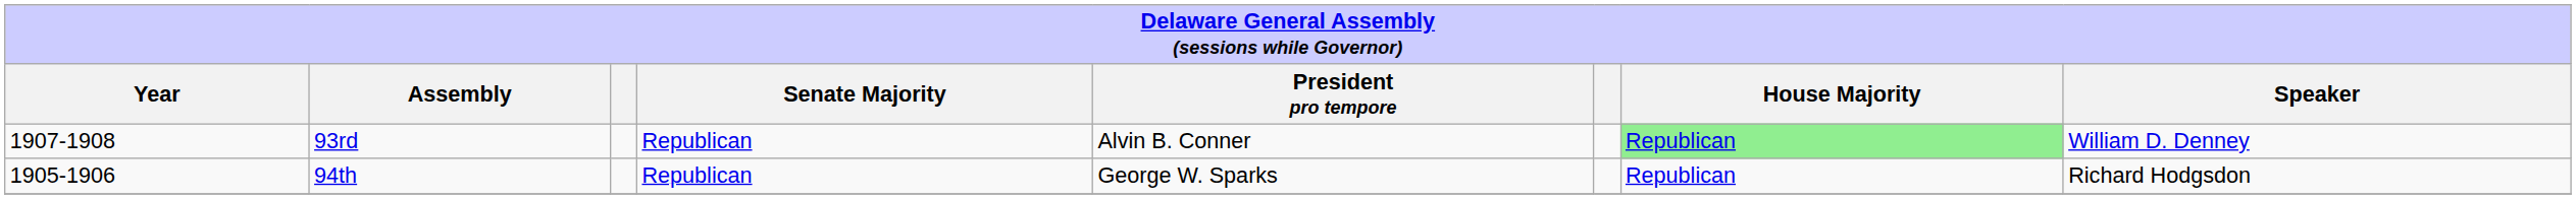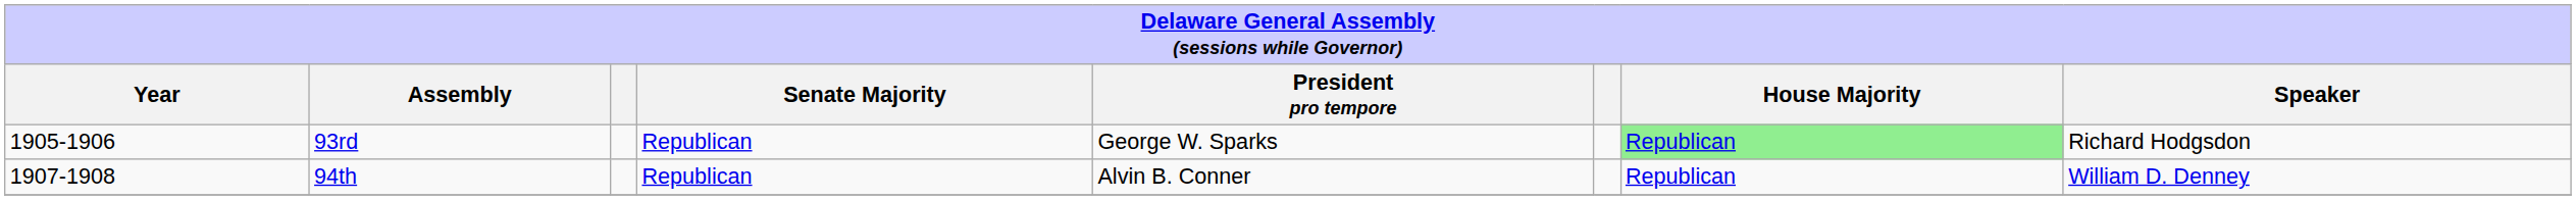 <table class=wikitable style="width: 94%" style="text-align: center;" align="center">
 <tr bgcolor=#cccccc>
 <th colspan=12 style="background: #ccccff;"><strong><a href='#'>Delaware General Assembly</a></strong> <br> <small> <em>(sessions while Governor)</em></small></th>
 </tr>
 <tr>
 <th><strong>Year</strong></th>
 <th><strong>Assembly</strong></th>
 <th></th>
 <th><strong>Senate Majority</strong></th>
 <th><strong>President<br><em><small>pro tempore</small><strong><em></th>
 <th></th>
 <th></strong>House Majority<strong></th>
 <th></strong>Speaker<strong></th>
 </tr>
 <tr>
+<td>1905-1906</td>
+<td><a href='#'>93rd</a></td>
+<td></td>
+<td><a href='#'>Republican</a></td>
+<td>George W. Sparks</td>
+<td></td>
+<td style="background: lightgreen;"><a href='#'>Republican</a></td>
+<td>Richard Hodgsdon</td>
+</tr>
+<tr>
 <td>1907-1908</td>
-<td><a href='#'>93rd</a></td>
+<td><a href='#'>94th</a></td>
 <td></td>
 <td><a href='#'>Republican</a></td>
 <td>Alvin B. Conner</td>
 <td></td>
-<td style="background: lightgreen;"><a href='#'>Republican</a></td>
+<td><a href='#'>Republican</a></td>
 <td><a href='#'>William D. Denney</a></td>
-</tr>
-<tr>
-<td>1905-1906</td>
-<td><a href='#'>94th</a></td>
-<td></td>
-<td><a href='#'>Republican</a></td>
-<td>George W. Sparks</td>
-<td></td>
-<td><a href='#'>Republican</a></td>
-<td>Richard Hodgsdon</td>
 </tr>
 <tr>
 </tr>
 </table>
